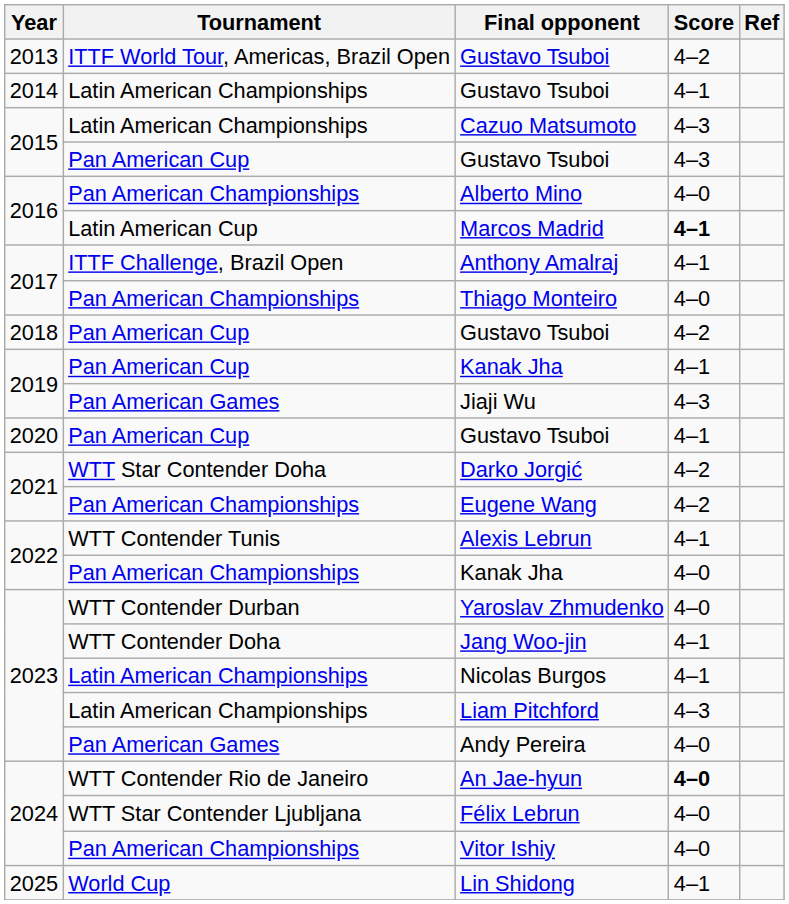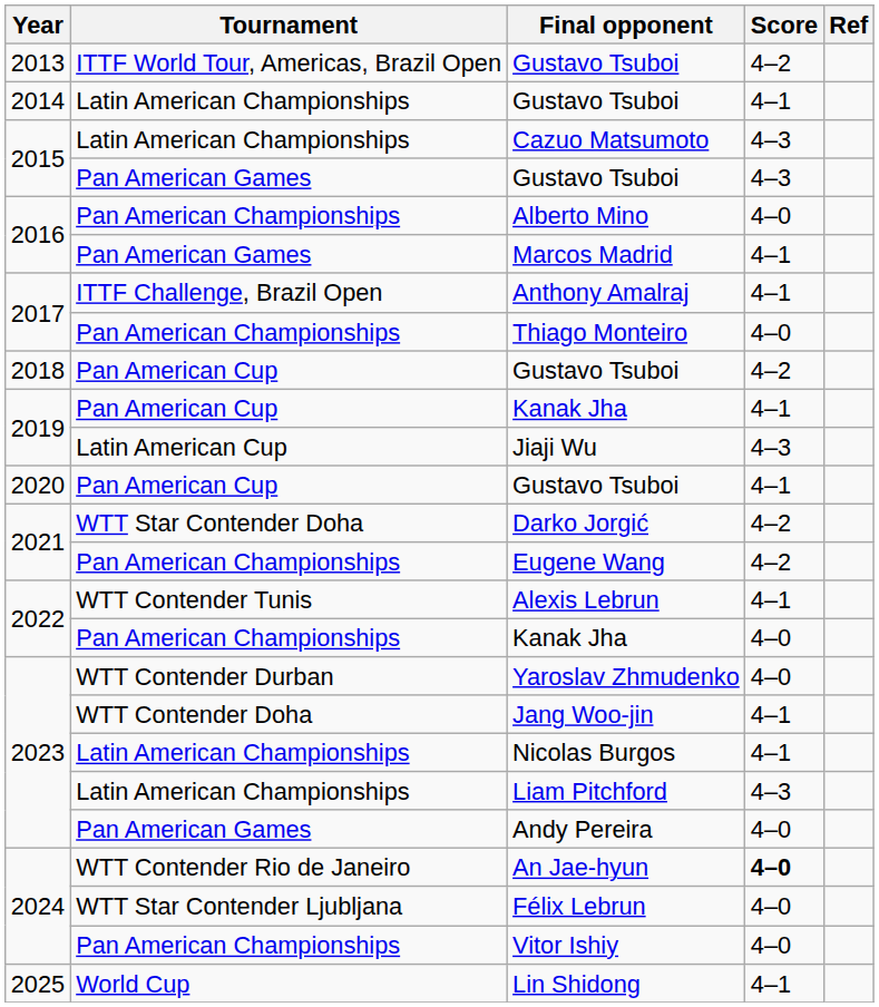 <table class="wikitable sortable" style="font-size: 95%;">
 <tr>
 <th class="unsortable">Year</th>
 <th>Tournament</th>
 <th>Final opponent</th>
 <th>Score</th>
 <th class="unsortable">Ref</th>
 </tr>
 <tr>
 <td>2013</td>
 <td><a href='#'>ITTF World Tour</a>, Americas, Brazil Open</td>
 <td> <a href='#'>Gustavo Tsuboi</a></td>
 <td>4–2</td>
 <td></td>
 </tr>
 <tr>
 <td>2014</td>
 <td>Latin American Championships</td>
 <td> Gustavo Tsuboi</td>
 <td>4–1</td>
 <td></td>
 </tr>
 <tr>
 <td rowspan="2">2015</td>
 <td>Latin American Championships</td>
 <td> <a href='#'>Cazuo Matsumoto</a></td>
 <td>4–3</td>
 <td></td>
 </tr>
 <tr>
-<td><a href='#'>Pan American Cup</a></td>
+<td><a href='#'>Pan American Games</a></td>
 <td> Gustavo Tsuboi</td>
 <td>4–3</td>
 <td></td>
 </tr>
 <tr>
 <td rowspan="2">2016</td>
 <td><a href='#'>Pan American Championships</a></td>
 <td> <a href='#'>Alberto Mino</a></td>
 <td>4–0</td>
 <td></td>
 </tr>
 <tr>
-<td>Latin American Cup</td>
+<td><a href='#'>Pan American Games</a></td>
 <td> <a href='#'>Marcos Madrid</a></td>
-<td><strong>4–1</strong></td>
+<td>4–1</td>
 <td></td>
 </tr>
 <tr>
 <td rowspan="2">2017</td>
 <td><a href='#'>ITTF Challenge</a>, Brazil Open</td>
 <td> <a href='#'>Anthony Amalraj</a></td>
 <td>4–1</td>
 <td></td>
 </tr>
 <tr>
 <td><a href='#'>Pan American Championships</a></td>
 <td> <a href='#'>Thiago Monteiro</a></td>
 <td>4–0</td>
 <td></td>
 </tr>
 <tr>
 <td>2018</td>
 <td><a href='#'>Pan American Cup</a></td>
 <td> Gustavo Tsuboi</td>
 <td>4–2</td>
 <td></td>
 </tr>
 <tr>
 <td rowspan="2">2019</td>
 <td><a href='#'>Pan American Cup</a></td>
 <td> <a href='#'>Kanak Jha</a></td>
 <td>4–1</td>
 <td></td>
 </tr>
 <tr>
-<td><a href='#'>Pan American Games</a></td>
+<td>Latin American Cup</td>
 <td> Jiaji Wu</td>
 <td>4–3</td>
 <td></td>
 </tr>
 <tr>
 <td>2020</td>
 <td><a href='#'>Pan American Cup</a></td>
 <td> Gustavo Tsuboi</td>
 <td>4–1</td>
 <td></td>
 </tr>
 <tr>
 <td rowspan="2">2021</td>
 <td><a href='#'>WTT</a> Star Contender Doha</td>
 <td> <a href='#'>Darko Jorgić</a></td>
 <td>4–2</td>
 <td></td>
 </tr>
 <tr>
 <td><a href='#'>Pan American Championships</a></td>
 <td> <a href='#'>Eugene Wang</a></td>
 <td>4–2</td>
 <td></td>
 </tr>
 <tr>
 <td rowspan="2">2022</td>
 <td>WTT Contender Tunis</td>
 <td> <a href='#'>Alexis Lebrun</a></td>
 <td>4–1</td>
 <td></td>
 </tr>
 <tr>
 <td><a href='#'>Pan American Championships</a></td>
 <td> Kanak Jha</td>
 <td>4–0</td>
 <td></td>
 </tr>
 <tr>
 <td rowspan="5">2023</td>
 <td>WTT Contender Durban</td>
 <td> <a href='#'>Yaroslav Zhmudenko</a></td>
 <td>4–0</td>
 <td></td>
 </tr>
 <tr>
 <td>WTT Contender Doha</td>
 <td> <a href='#'>Jang Woo-jin</a></td>
 <td>4–1</td>
 <td></td>
 </tr>
 <tr>
 <td><a href='#'>Latin American Championships</a></td>
 <td> Nicolas Burgos</td>
 <td>4–1</td>
 <td></td>
 </tr>
 <tr>
 <td>Latin American Championships</td>
 <td> <a href='#'>Liam Pitchford</a></td>
 <td>4–3</td>
 <td></td>
 </tr>
 <tr>
 <td><a href='#'>Pan American Games</a></td>
 <td> Andy Pereira</td>
 <td>4–0</td>
 <td></td>
 </tr>
 <tr>
 <td rowspan="3">2024</td>
 <td>WTT Contender Rio de Janeiro</td>
 <td> <a href='#'>An Jae-hyun</a></td>
 <td><strong>4–0</strong></td>
 <td></td>
 </tr>
 <tr>
 <td>WTT Star Contender Ljubljana</td>
 <td> <a href='#'>Félix Lebrun</a></td>
 <td>4–0</td>
 <td></td>
 </tr>
 <tr>
 <td><a href='#'>Pan American Championships</a></td>
 <td> <a href='#'>Vitor Ishiy</a></td>
 <td>4–0</td>
 <td></td>
 </tr>
 <tr>
 <td>2025</td>
 <td><a href='#'>World Cup</a></td>
 <td> <a href='#'>Lin Shidong</a></td>
 <td>4–1</td>
 <td></td>
 </tr>
 </table>
